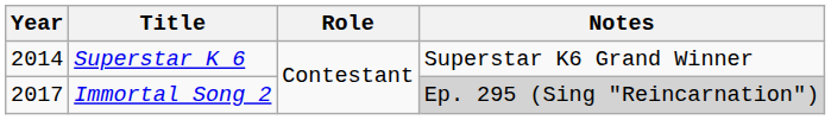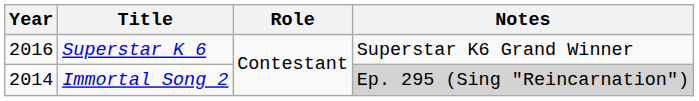 <table class="wikitable">
 <tr>
 <th>Year</th>
 <th>Title</th>
 <th>Role</th>
 <th>Notes</th>
 </tr>
 <tr>
-<td>2014</td>
+<td>2016</td>
 <td><em><a href='#'>Superstar K 6</a></em></td>
 <td rowspan="2">Contestant</td>
 <td>Superstar K6 Grand Winner</td>
 </tr>
 <tr>
-<td>2017</td>
+<td>2014</td>
 <td><em><a href='#'>Immortal Song 2</a></em></td>
 <td style="background: lightgrey;">Ep. 295 (Sing "Reincarnation")</td>
 </tr>
 </table>
